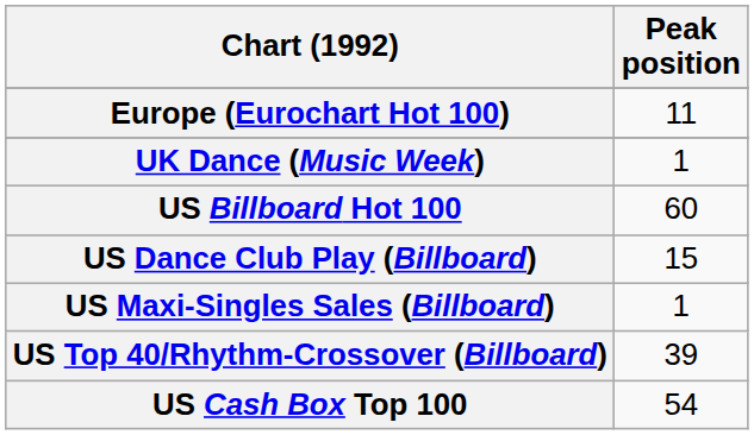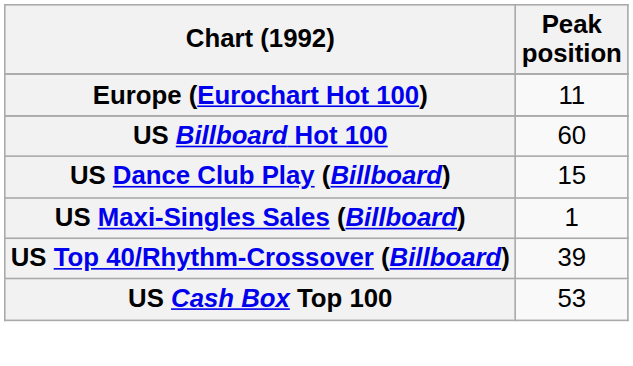 <table class="wikitable sortable plainrowheaders" style="text-align:center">
 <tr>
 <th scope="col">Chart (1992)</th>
 <th scope="col">Peak<br>position</th>
 </tr>
 <tr>
 </tr>
 <tr>
 <th scope="row">Europe (<a href='#'>Eurochart Hot 100</a>)</th>
 <td>11</td>
 </tr>
 <tr>
 </tr>
 <tr>
 </tr>
 <tr>
-</tr>
-<tr>
-<th scope="row"><a href='#'>UK Dance</a> (<em><a href='#'>Music Week</a></em>)</th>
-<td>1</td>
 </tr>
 <tr>
 <th scope="row">US <a href='#'><em>Billboard</em> Hot 100</a></th>
 <td>60</td>
 </tr>
 <tr>
 <th scope="row">US <a href='#'>Dance Club Play</a> (<em><a href='#'>Billboard</a></em>)</th>
 <td>15</td>
 </tr>
 <tr>
 <th scope="row">US <a href='#'>Maxi-Singles Sales</a> (<em><a href='#'>Billboard</a></em>)</th>
 <td>1</td>
 </tr>
 <tr>
 <th scope="row">US <a href='#'>Top 40/Rhythm-Crossover</a> (<em><a href='#'>Billboard</a></em>)</th>
 <td>39</td>
 </tr>
 <tr>
 <th scope="row">US <em><a href='#'>Cash Box</a></em> Top 100</th>
-<td>54</td>
+<td>53</td>
 </tr>
 </table>
